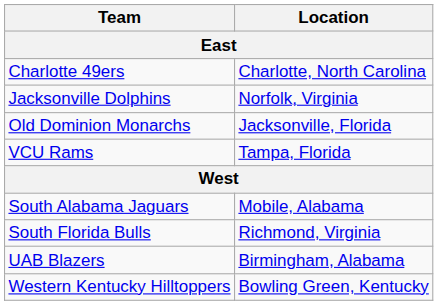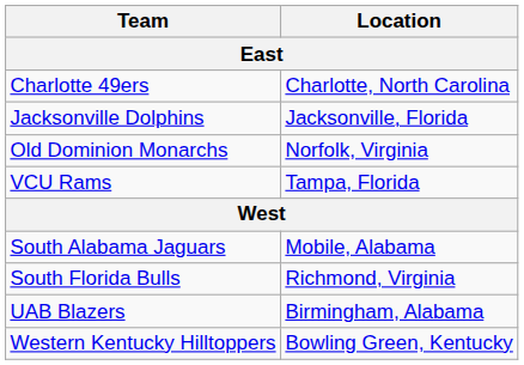 <table class="wikitable sortable" style="text-align: left;">
 <tr>
 <th>Team</th>
 <th>Location</th>
 </tr>
 <tr>
 <th colspan=4>East</th>
 </tr>
 <tr>
 <td><a href='#'>Charlotte 49ers</a></td>
 <td><a href='#'>Charlotte, North Carolina</a></td>
 </tr>
 <tr>
 <td><a href='#'>Jacksonville Dolphins</a></td>
-<td><a href='#'>Norfolk, Virginia</a></td>
+<td><a href='#'>Jacksonville, Florida</a></td>
 </tr>
 <tr>
 <td><a href='#'>Old Dominion Monarchs</a></td>
-<td><a href='#'>Jacksonville, Florida</a></td>
+<td><a href='#'>Norfolk, Virginia</a></td>
 </tr>
 <tr>
 <td><a href='#'>VCU Rams</a></td>
 <td><a href='#'>Tampa, Florida</a></td>
 </tr>
 <tr>
 <th colspan=4>West</th>
 </tr>
 <tr>
 <td><a href='#'>South Alabama Jaguars</a></td>
 <td><a href='#'>Mobile, Alabama</a></td>
 </tr>
 <tr>
 <td><a href='#'>South Florida Bulls</a></td>
 <td><a href='#'>Richmond, Virginia</a></td>
 </tr>
 <tr>
 <td><a href='#'>UAB Blazers</a></td>
 <td><a href='#'>Birmingham, Alabama</a></td>
 </tr>
 <tr>
 <td><a href='#'>Western Kentucky Hilltoppers</a></td>
 <td><a href='#'>Bowling Green, Kentucky</a></td>
 </tr>
 </table>
